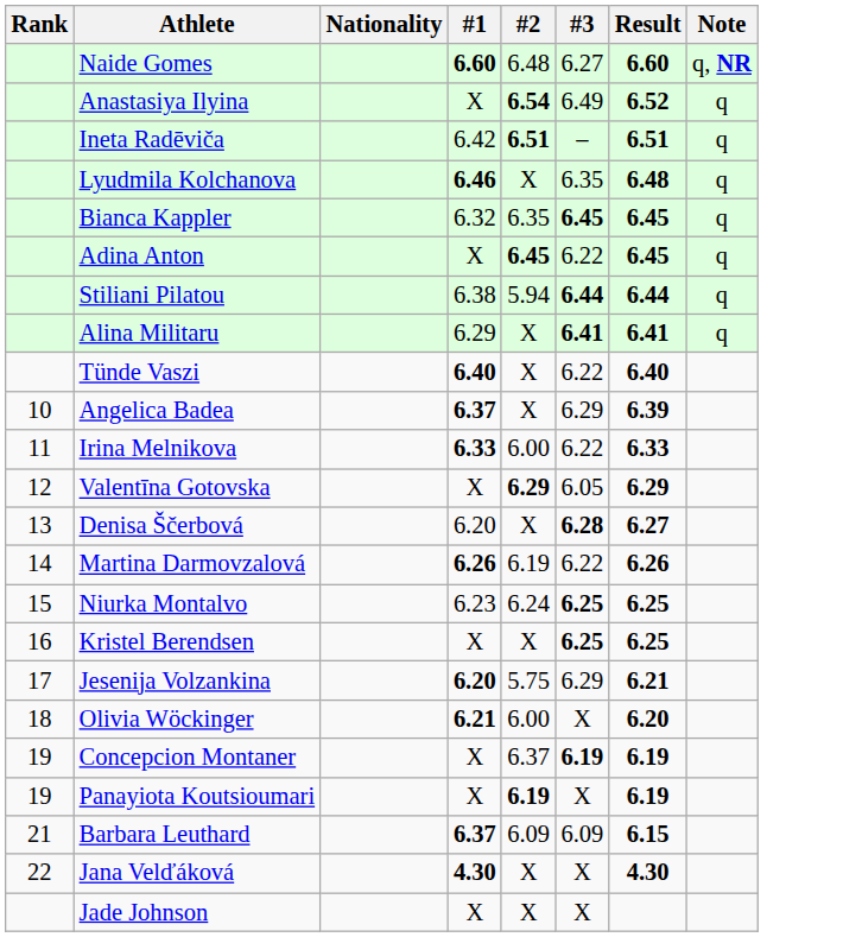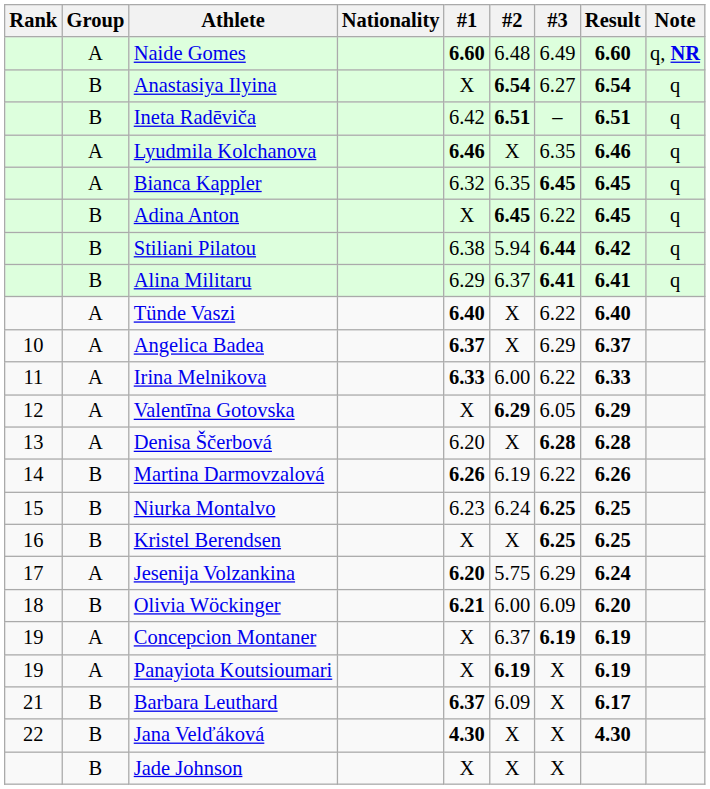 <table class="wikitable sortable" style="text-align:center">
 <tr>
 <th>Rank</th>
+<th>Group</th>
 <th>Athlete</th>
 <th>Nationality</th>
 <th>#1</th>
 <th>#2</th>
 <th>#3</th>
 <th>Result</th>
 <th>Note</th>
 </tr>
 <tr bgcolor=ddffdd>
 <td></td>
+<td>A</td>
 <td align=left><a href='#'>Naide Gomes</a></td>
 <td align=left></td>
 <td><strong>6.60</strong></td>
 <td>6.48</td>
-<td>6.27</td>
+<td>6.49</td>
 <td><strong>6.60</strong></td>
 <td>q, <strong><a href='#'>NR</a></strong></td>
 </tr>
 <tr bgcolor=ddffdd>
 <td></td>
+<td>B</td>
 <td align=left><a href='#'>Anastasiya Ilyina</a></td>
 <td align=left></td>
 <td>X</td>
 <td><strong>6.54</strong></td>
-<td>6.49</td>
-<td><strong>6.52</strong></td>
+<td>6.27</td>
+<td><strong>6.54</strong></td>
 <td>q</td>
 </tr>
 <tr bgcolor=ddffdd>
 <td></td>
+<td>B</td>
 <td align=left><a href='#'>Ineta Radēviča</a></td>
 <td align=left></td>
 <td>6.42</td>
 <td><strong>6.51</strong></td>
 <td>–</td>
 <td><strong>6.51</strong></td>
 <td>q</td>
 </tr>
 <tr bgcolor=ddffdd>
 <td></td>
+<td>A</td>
 <td align=left><a href='#'>Lyudmila Kolchanova</a></td>
 <td align=left></td>
 <td><strong>6.46</strong></td>
 <td>X</td>
 <td>6.35</td>
-<td><strong>6.48</strong></td>
+<td><strong>6.46</strong></td>
 <td>q</td>
 </tr>
 <tr bgcolor=ddffdd>
 <td></td>
+<td>A</td>
 <td align=left><a href='#'>Bianca Kappler</a></td>
 <td align=left></td>
 <td>6.32</td>
 <td>6.35</td>
 <td><strong>6.45</strong></td>
 <td><strong>6.45</strong></td>
 <td>q</td>
 </tr>
 <tr bgcolor=ddffdd>
 <td></td>
+<td>B</td>
 <td align=left><a href='#'>Adina Anton</a></td>
 <td align=left></td>
 <td>X</td>
 <td><strong>6.45</strong></td>
 <td>6.22</td>
 <td><strong>6.45</strong></td>
 <td>q</td>
 </tr>
 <tr bgcolor=ddffdd>
 <td></td>
+<td>B</td>
 <td align=left><a href='#'>Stiliani Pilatou</a></td>
 <td align=left></td>
 <td>6.38</td>
 <td>5.94</td>
 <td><strong>6.44</strong></td>
-<td><strong>6.44</strong></td>
+<td><strong>6.42</strong></td>
 <td>q</td>
 </tr>
 <tr bgcolor=ddffdd>
 <td></td>
+<td>B</td>
 <td align=left><a href='#'>Alina Militaru</a></td>
 <td align=left></td>
 <td>6.29</td>
-<td>X</td>
+<td>6.37</td>
 <td><strong>6.41</strong></td>
 <td><strong>6.41</strong></td>
 <td>q</td>
 </tr>
 <tr>
 <td></td>
+<td>A</td>
 <td align=left><a href='#'>Tünde Vaszi</a></td>
 <td align=left></td>
 <td><strong>6.40</strong></td>
 <td>X</td>
 <td>6.22</td>
 <td><strong>6.40</strong></td>
 <td></td>
 </tr>
 <tr>
 <td>10</td>
+<td>A</td>
 <td align=left><a href='#'>Angelica Badea</a></td>
 <td align=left></td>
 <td><strong>6.37</strong></td>
 <td>X</td>
 <td>6.29</td>
-<td><strong>6.39</strong></td>
+<td><strong>6.37</strong></td>
 <td></td>
 </tr>
 <tr>
 <td>11</td>
+<td>A</td>
 <td align=left><a href='#'>Irina Melnikova</a></td>
 <td align=left></td>
 <td><strong>6.33</strong></td>
 <td>6.00</td>
 <td>6.22</td>
 <td><strong>6.33</strong></td>
 <td></td>
 </tr>
 <tr>
 <td>12</td>
+<td>A</td>
 <td align=left><a href='#'>Valentīna Gotovska</a></td>
 <td align=left></td>
 <td>X</td>
 <td><strong>6.29</strong></td>
 <td>6.05</td>
 <td><strong>6.29</strong></td>
 <td></td>
 </tr>
 <tr>
 <td>13</td>
+<td>A</td>
 <td align=left><a href='#'>Denisa Ščerbová</a></td>
 <td align=left></td>
 <td>6.20</td>
 <td>X</td>
 <td><strong>6.28</strong></td>
-<td><strong>6.27</strong></td>
+<td><strong>6.28</strong></td>
 <td></td>
 </tr>
 <tr>
 <td>14</td>
+<td>B</td>
 <td align=left><a href='#'>Martina Darmovzalová</a></td>
 <td align=left></td>
 <td><strong>6.26</strong></td>
 <td>6.19</td>
 <td>6.22</td>
 <td><strong>6.26</strong></td>
 <td></td>
 </tr>
 <tr>
 <td>15</td>
+<td>B</td>
 <td align=left><a href='#'>Niurka Montalvo</a></td>
 <td align=left></td>
 <td>6.23</td>
 <td>6.24</td>
 <td><strong>6.25</strong></td>
 <td><strong>6.25</strong></td>
 <td></td>
 </tr>
 <tr>
 <td>16</td>
+<td>B</td>
 <td align=left><a href='#'>Kristel Berendsen</a></td>
 <td align=left></td>
 <td>X</td>
 <td>X</td>
 <td><strong>6.25</strong></td>
 <td><strong>6.25</strong></td>
 <td></td>
 </tr>
 <tr>
 <td>17</td>
+<td>A</td>
 <td align=left><a href='#'>Jesenija Volzankina</a></td>
 <td align=left></td>
 <td><strong>6.20</strong></td>
 <td>5.75</td>
 <td>6.29</td>
-<td><strong>6.21</strong></td>
+<td><strong>6.24</strong></td>
 <td></td>
 </tr>
 <tr>
 <td>18</td>
+<td>B</td>
 <td align=left><a href='#'>Olivia Wöckinger</a></td>
 <td align=left></td>
 <td><strong>6.21</strong></td>
 <td>6.00</td>
-<td>X</td>
+<td>6.09</td>
 <td><strong>6.20</strong></td>
 <td></td>
 </tr>
 <tr>
 <td>19</td>
+<td>A</td>
 <td align=left><a href='#'>Concepcion Montaner</a></td>
 <td align=left></td>
 <td>X</td>
 <td>6.37</td>
 <td><strong>6.19</strong></td>
 <td><strong>6.19</strong></td>
 <td></td>
 </tr>
 <tr>
 <td>19</td>
+<td>A</td>
 <td align=left><a href='#'>Panayiota Koutsioumari</a></td>
 <td align=left></td>
 <td>X</td>
 <td><strong>6.19</strong></td>
 <td>X</td>
 <td><strong>6.19</strong></td>
 <td></td>
 </tr>
 <tr>
 <td>21</td>
+<td>B</td>
 <td align=left><a href='#'>Barbara Leuthard</a></td>
 <td align=left></td>
 <td><strong>6.37</strong></td>
 <td>6.09</td>
-<td>6.09</td>
-<td><strong>6.15</strong></td>
+<td>X</td>
+<td><strong>6.17</strong></td>
 <td></td>
 </tr>
 <tr>
 <td>22</td>
+<td>B</td>
 <td align=left><a href='#'>Jana Velďáková</a></td>
 <td align=left></td>
 <td><strong>4.30</strong></td>
 <td>X</td>
 <td>X</td>
 <td><strong>4.30</strong></td>
 <td></td>
 </tr>
 <tr>
 <td></td>
+<td>B</td>
 <td align=left><a href='#'>Jade Johnson</a></td>
 <td align=left></td>
 <td>X</td>
 <td>X</td>
 <td>X</td>
 <td><strong></strong></td>
 <td></td>
 </tr>
 </table>
